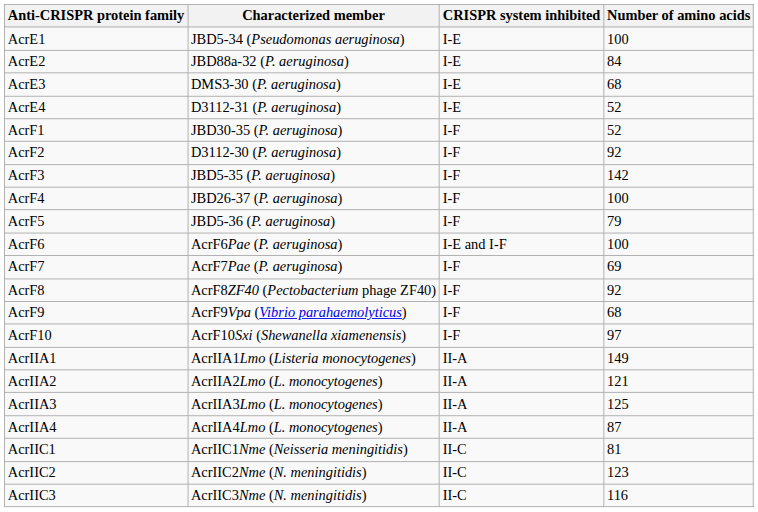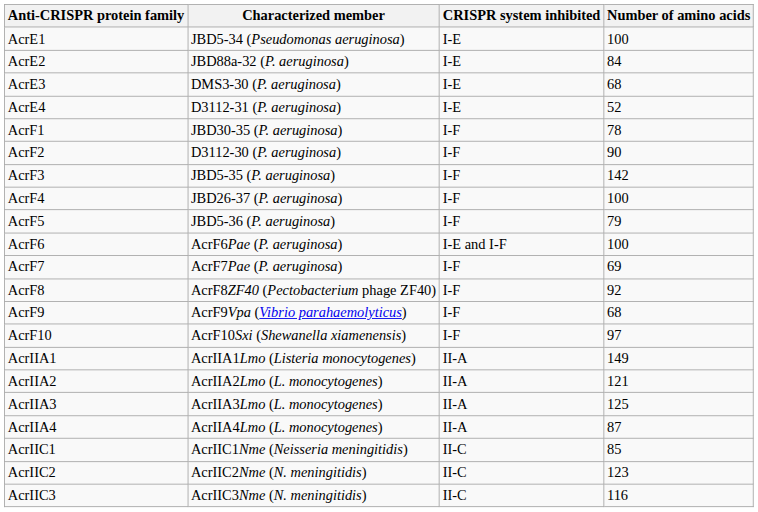 <table class="wikitable">
 <tr>
 <th>Anti-CRISPR protein family</th>
 <th>Characterized member</th>
 <th>CRISPR system inhibited</th>
 <th>Number of amino acids</th>
 </tr>
 <tr>
 <td>AcrE1</td>
 <td>JBD5‑34 (<em>Pseudomonas aeruginosa</em>)</td>
 <td>I‑E</td>
 <td>100</td>
 </tr>
 <tr>
 <td>AcrE2</td>
 <td>JBD88a‑32 (<em>P. aeruginosa</em>)</td>
 <td>I‑E</td>
 <td>84</td>
 </tr>
 <tr>
 <td>AcrE3</td>
 <td>DMS3‑30 (<em>P. aeruginosa</em>)</td>
 <td>I‑E</td>
 <td>68</td>
 </tr>
 <tr>
 <td>AcrE4</td>
 <td>D3112‑31 (<em>P. aeruginosa</em>)</td>
 <td>I‑E</td>
 <td>52</td>
 </tr>
 <tr>
 <td>AcrF1</td>
 <td>JBD30‑35 (<em>P. aeruginosa</em>)</td>
 <td>I‑F</td>
-<td>52</td>
+<td>78</td>
 </tr>
 <tr>
 <td>AcrF2</td>
 <td>D3112‑30 (<em>P. aeruginosa</em>)</td>
 <td>I‑F</td>
-<td>92</td>
+<td>90</td>
 </tr>
 <tr>
 <td>AcrF3</td>
 <td>JBD5‑35 (<em>P. aeruginosa</em>)</td>
 <td>I‑F</td>
 <td>142</td>
 </tr>
 <tr>
 <td>AcrF4</td>
 <td>JBD26‑37 (<em>P. aeruginosa</em>)</td>
 <td>I‑F</td>
 <td>100</td>
 </tr>
 <tr>
 <td>AcrF5</td>
 <td>JBD5‑36 (<em>P. aeruginosa</em>)</td>
 <td>I‑F</td>
 <td>79</td>
 </tr>
 <tr>
 <td>AcrF6</td>
 <td>AcrF6<em>Pae</em> (<em>P. aeruginosa</em>)</td>
 <td>I‑E and I‑F</td>
 <td>100</td>
 </tr>
 <tr>
 <td>AcrF7</td>
 <td>AcrF7<em>Pae</em> (<em>P. aeruginosa</em>)</td>
 <td>I‑F</td>
 <td>69</td>
 </tr>
 <tr>
 <td>AcrF8</td>
 <td>AcrF8<em>ZF40</em> (<em>Pectobacterium</em> phage ZF40)</td>
 <td>I‑F</td>
 <td>92</td>
 </tr>
 <tr>
 <td>AcrF9</td>
 <td>AcrF9<em>Vpa</em> (<em><a href='#'>Vibrio parahaemolyticus</a></em>)</td>
 <td>I‑F</td>
 <td>68</td>
 </tr>
 <tr>
 <td>AcrF10</td>
 <td>AcrF10<em>Sxi</em> (<em>Shewanella xiamenensis</em>)</td>
 <td>I‑F</td>
 <td>97</td>
 </tr>
 <tr>
 <td>AcrIIA1</td>
 <td>AcrIIA1<em>Lmo</em> (<em>Listeria monocytogenes</em>)</td>
 <td>II‑A</td>
 <td>149</td>
 </tr>
 <tr>
 <td>AcrIIA2</td>
 <td>AcrIIA2<em>Lmo</em> (<em>L. monocytogenes</em>)</td>
 <td>II‑A</td>
 <td>121</td>
 </tr>
 <tr>
 <td>AcrIIA3</td>
 <td>AcrIIA3<em>Lmo</em> (<em>L. monocytogenes</em>)</td>
 <td>II‑A</td>
 <td>125</td>
 </tr>
 <tr>
 <td>AcrIIA4</td>
 <td>AcrIIA4<em>Lmo</em> (<em>L. monocytogenes</em>)</td>
 <td>II‑A</td>
 <td>87</td>
 </tr>
 <tr>
 <td>AcrIIC1</td>
 <td>AcrIIC1<em>Nme</em> (<em>Neisseria meningitidis</em>)</td>
 <td>II‑C</td>
-<td>81</td>
+<td>85</td>
 </tr>
 <tr>
 <td>AcrIIC2</td>
 <td>AcrIIC2<em>Nme</em> (<em>N. meningitidis</em>)</td>
 <td>II‑C</td>
 <td>123</td>
 </tr>
 <tr>
 <td>AcrIIC3</td>
 <td>AcrIIC3<em>Nme</em> (<em>N. meningitidis</em>)</td>
 <td>II‑C</td>
 <td>116</td>
 </tr>
 </table>
